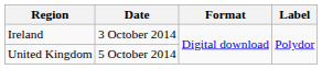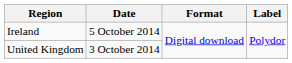 <table class=wikitable>
 <tr>
 <th>Region</th>
 <th>Date</th>
 <th>Format</th>
 <th>Label</th>
 </tr>
 <tr>
 <td>Ireland</td>
-<td>3 October 2014</td>
+<td>5 October 2014</td>
 <td rowspan="2"><a href='#'>Digital download</a></td>
 <td rowspan="2"><a href='#'>Polydor</a></td>
 </tr>
 <tr>
 <td>United Kingdom</td>
-<td>5 October 2014</td>
+<td>3 October 2014</td>
 </tr>
 </table>
